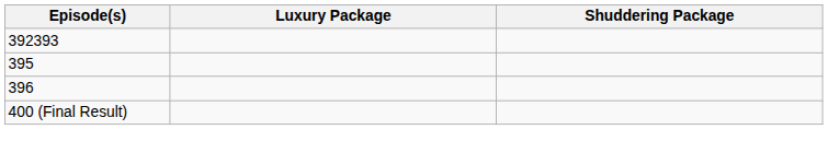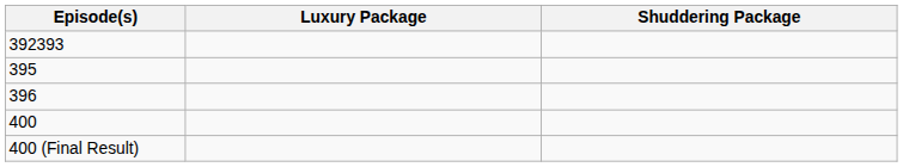 <table class="wikitable">
 <tr>
 <th style="width:10%;">Episode(s)</th>
 <th style="width:20%;">Luxury Package</th>
 <th style="width:20%;">Shuddering Package</th>
 </tr>
 <tr>
 <td>392393<br></td>
 <td></td>
 <td></td>
 </tr>
 <tr>
 <td>395</td>
 <td></td>
 <td></td>
 </tr>
 <tr>
 <td>396</td>
 <td></td>
 <td></td>
 </tr>
 <tr>
+<td>400</td>
+<td></td>
+<td></td>
+</tr>
+<tr>
 <td>400 (Final Result)</td>
 <td></td>
 <td></td>
 </tr>
 </table>
